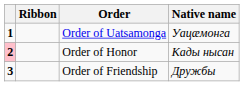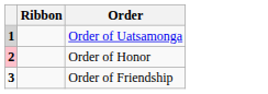 <table class="wikitable">
 <tr>
 <th></th>
 <th><strong>Ribbon</strong></th>
 <th><strong>Order</strong></th>
-<th><strong>Native name</strong></th>
 </tr>
 <tr>
-<td><strong>1</strong></td>
+<td style="background: lightgrey;"><strong>1</strong></td>
 <td></td>
 <td><a href='#'>Order of Uatsamonga</a></td>
-<td><em>Уацæмонга</em></td>
 </tr>
 <tr>
 <td style="background: pink;"><strong>2</strong></td>
 <td></td>
 <td>Order of Honor</td>
-<td><em>Кады нысан</em></td>
 </tr>
 <tr>
 <td><strong>3</strong></td>
 <td></td>
 <td>Order of Friendship</td>
-<td><em>Дружбы</em></td>
 </tr>
 </table>
